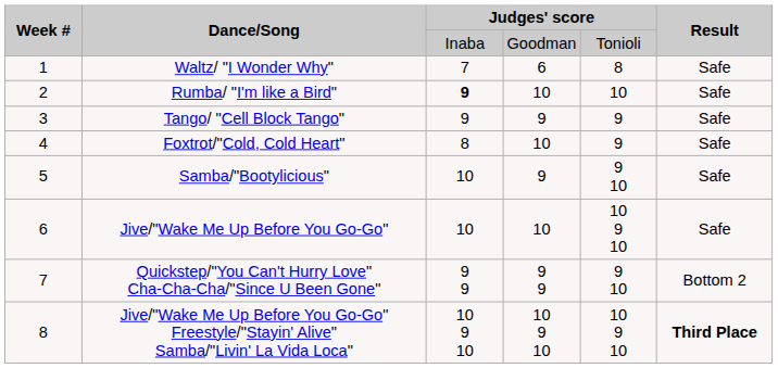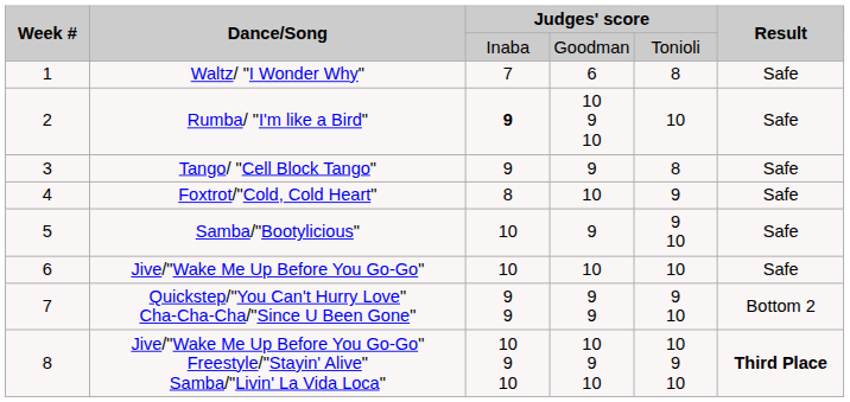 <table class="wikitable" style="float:left;">
 <tr style="text-align:Center; background:#ccc;">
 <td rowspan="2"><strong>Week #</strong></td>
 <td rowspan="2"><strong>Dance/Song</strong></td>
 <td colspan="3"><strong>Judges' score</strong></td>
 <td rowspan="2"><strong>Result</strong></td>
 </tr>
 <tr style="text-align:center; background:#ccc;">
 <td style="width:10%; ">Inaba</td>
 <td style="width:10%; ">Goodman</td>
 <td style="width:10%; ">Tonioli</td>
 </tr>
 <tr>
 <td style="text-align:center; background:#faf6f6;">1</td>
 <td style="text-align:center; background:#faf6f6;"><a href='#'>Waltz</a>/ "<a href='#'>I Wonder Why</a>"</td>
 <td style="text-align:center; background:#faf6f6;">7</td>
 <td style="text-align:center; background:#faf6f6;">6</td>
 <td style="text-align:center; background:#faf6f6;">8</td>
 <td style="text-align:center; background:#faf6f6;">Safe</td>
 </tr>
 <tr style="text-align:center; background:#faf6f6;">
 <td>2</td>
 <td><a href='#'>Rumba</a>/ "<a href='#'>I'm like a Bird</a>"</td>
 <td><strong>9</strong></td>
-<td>10</td>
+<td>10<br>9<br>10</td>
 <td>10</td>
 <td>Safe</td>
 </tr>
 <tr>
 <td style="text-align:center; background:#faf6f6;">3</td>
 <td style="text-align:center; background:#faf6f6;"><a href='#'>Tango</a>/ "<a href='#'>Cell Block Tango</a>"</td>
 <td style="text-align:center; background:#faf6f6;">9</td>
 <td style="text-align:center; background:#faf6f6;">9</td>
-<td style="text-align:center; background:#faf6f6;">9</td>
+<td style="text-align:center; background:#faf6f6;">8</td>
 <td style="text-align:center; background:#faf6f6;">Safe</td>
 </tr>
 <tr style="text-align:center; background:#faf6f6;">
 <td>4</td>
 <td><a href='#'>Foxtrot</a>/"<a href='#'>Cold, Cold Heart</a>"</td>
 <td>8</td>
 <td>10</td>
 <td>9</td>
 <td>Safe</td>
 </tr>
 <tr style="text-align:center; background:#faf6f6;">
 <td>5</td>
 <td><a href='#'>Samba</a>/"<a href='#'>Bootylicious</a>"</td>
 <td>10</td>
 <td>9</td>
 <td>9<br>10</td>
 <td>Safe</td>
 </tr>
 <tr style="text-align:center; background:#faf6f6;">
 <td>6</td>
 <td><a href='#'>Jive</a>/"<a href='#'>Wake Me Up Before You Go-Go</a>"</td>
 <td>10</td>
 <td>10</td>
-<td>10<br>9<br>10</td>
+<td>10</td>
 <td>Safe</td>
 </tr>
 <tr style="text-align:center; background:#faf6f6;">
 <td>7</td>
 <td><a href='#'>Quickstep</a>/"<a href='#'>You Can't Hurry Love</a>"<br><a href='#'>Cha-Cha-Cha</a>/"<a href='#'>Since U Been Gone</a>"</td>
 <td>9<br>9</td>
 <td>9<br>9</td>
 <td>9<br>10</td>
 <td>Bottom 2</td>
 </tr>
 <tr style="text-align:center; background:#faf6f6;">
 <td>8</td>
 <td><a href='#'>Jive</a>/"<a href='#'>Wake Me Up Before You Go-Go</a>"<br><a href='#'>Freestyle</a>/"<a href='#'>Stayin' Alive</a>"<br><a href='#'>Samba</a>/"<a href='#'>Livin' La Vida Loca</a>"</td>
 <td>10<br>9<br>10</td>
 <td>10<br>9<br>10</td>
 <td>10<br>9<br>10</td>
 <td><strong>Third Place</strong></td>
 </tr>
 </table>
